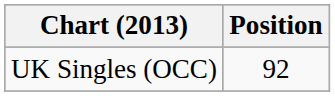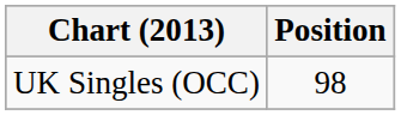 <table class="wikitable">
 <tr>
 <th scope="col">Chart (2013)</th>
 <th scope="col">Position</th>
 </tr>
 <tr>
 <td>UK Singles (OCC)</td>
-<td style="text-align:center;">92</td>
+<td style="text-align:center;">98</td>
 </tr>
 </table>
